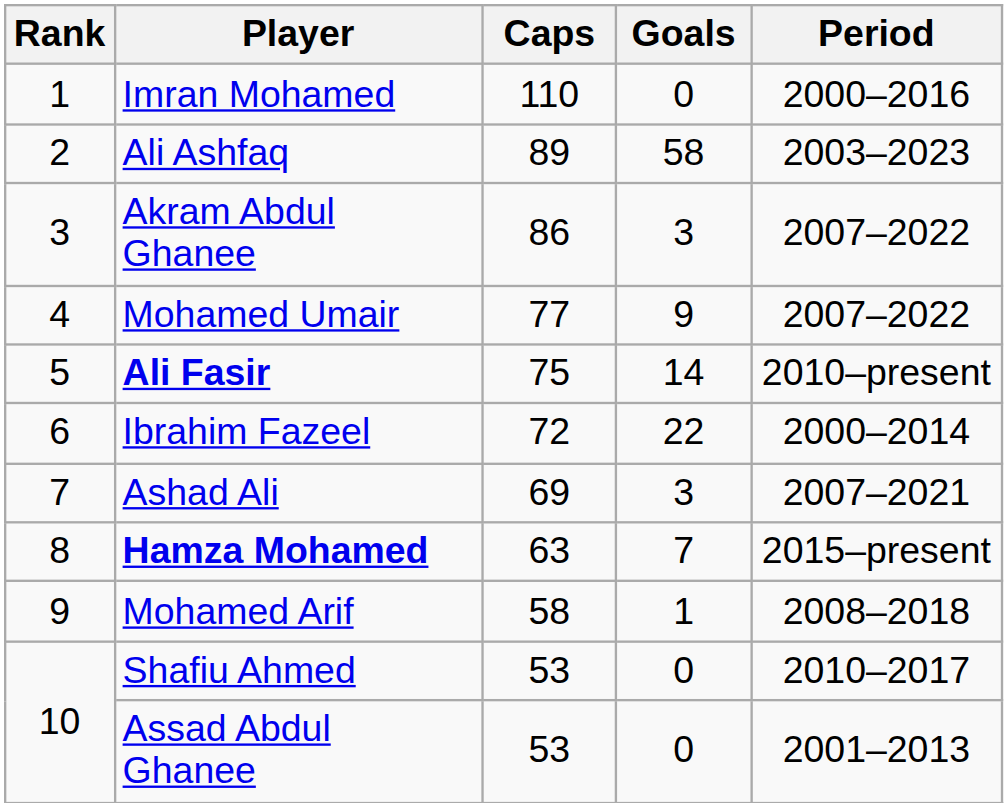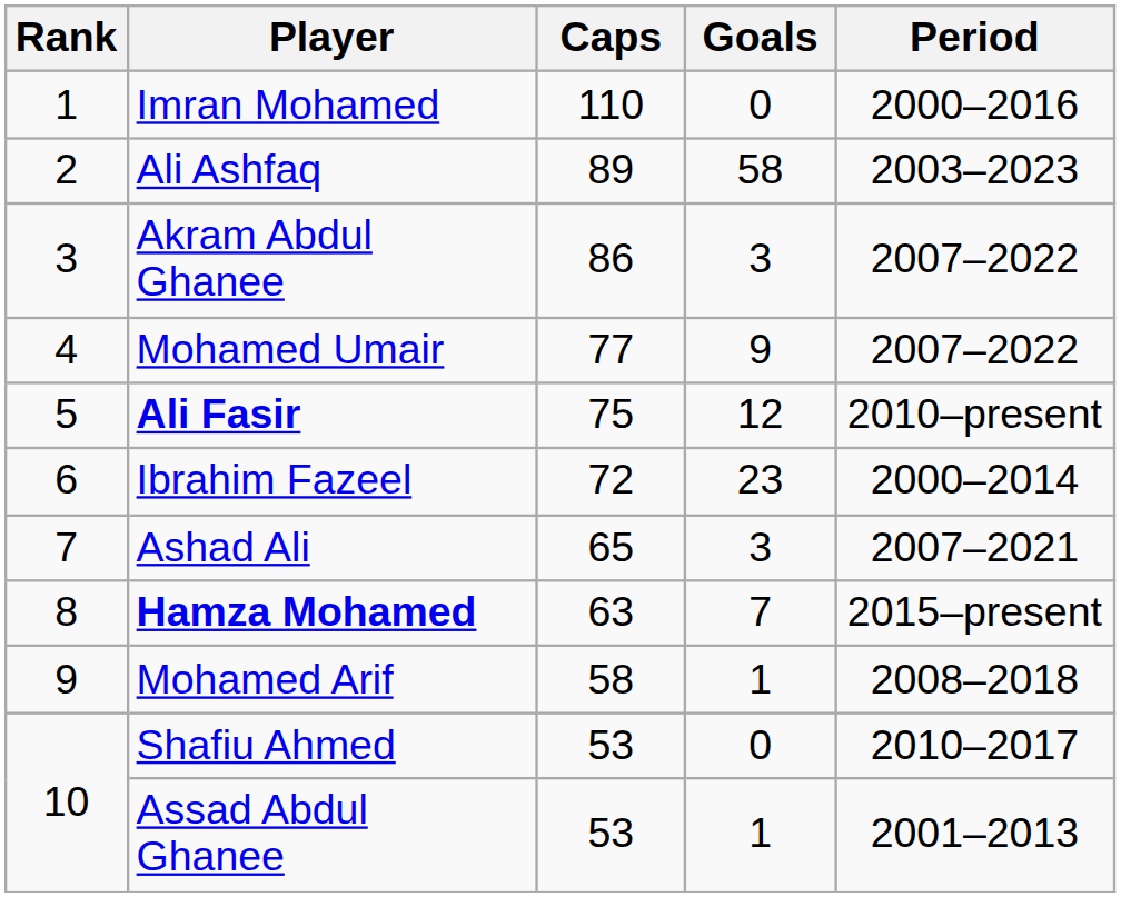 <table class="wikitable sortable" style="text-align:center">
 <tr>
 <th width="30px">Rank</th>
 <th style="width:150px;">Player</th>
 <th width="50px">Caps</th>
 <th width="50px">Goals</th>
 <th style="width:100px;">Period</th>
 </tr>
 <tr>
 <td>1</td>
 <td align="left"><a href='#'>Imran Mohamed</a></td>
 <td>110</td>
 <td>0</td>
 <td>2000–2016</td>
 </tr>
 <tr>
 <td>2</td>
 <td align="left"><a href='#'>Ali Ashfaq</a></td>
 <td>89</td>
 <td>58</td>
 <td>2003–2023</td>
 </tr>
 <tr>
 <td>3</td>
 <td align="left"><a href='#'>Akram Abdul Ghanee</a></td>
 <td>86</td>
 <td>3</td>
 <td>2007–2022</td>
 </tr>
 <tr>
 <td>4</td>
 <td align="left"><a href='#'>Mohamed Umair</a></td>
 <td>77</td>
 <td>9</td>
 <td>2007–2022</td>
 </tr>
 <tr>
 <td>5</td>
 <td align="left"><strong><a href='#'>Ali Fasir</a></strong></td>
 <td>75</td>
-<td>14</td>
+<td>12</td>
 <td>2010–present</td>
 </tr>
 <tr>
 <td>6</td>
 <td align="left"><a href='#'>Ibrahim Fazeel</a></td>
 <td>72</td>
-<td>22</td>
+<td>23</td>
 <td>2000–2014</td>
 </tr>
 <tr>
 <td>7</td>
 <td align="left"><a href='#'>Ashad Ali</a></td>
-<td>69</td>
+<td>65</td>
 <td>3</td>
 <td>2007–2021</td>
 </tr>
 <tr>
 <td>8</td>
 <td align="left"><strong><a href='#'>Hamza Mohamed</a></strong></td>
 <td>63</td>
 <td>7</td>
 <td>2015–present</td>
 </tr>
 <tr>
 <td>9</td>
 <td align="left"><a href='#'>Mohamed Arif</a></td>
 <td>58</td>
 <td>1</td>
 <td>2008–2018</td>
 </tr>
 <tr>
 <td rowspan="2">10</td>
 <td align="left"><a href='#'>Shafiu Ahmed</a></td>
 <td>53</td>
 <td>0</td>
 <td>2010–2017</td>
 </tr>
 <tr>
 <td align="left"><a href='#'>Assad Abdul Ghanee</a></td>
 <td>53</td>
-<td>0</td>
+<td>1</td>
 <td>2001–2013</td>
 </tr>
 <tr>
 </tr>
 </table>
